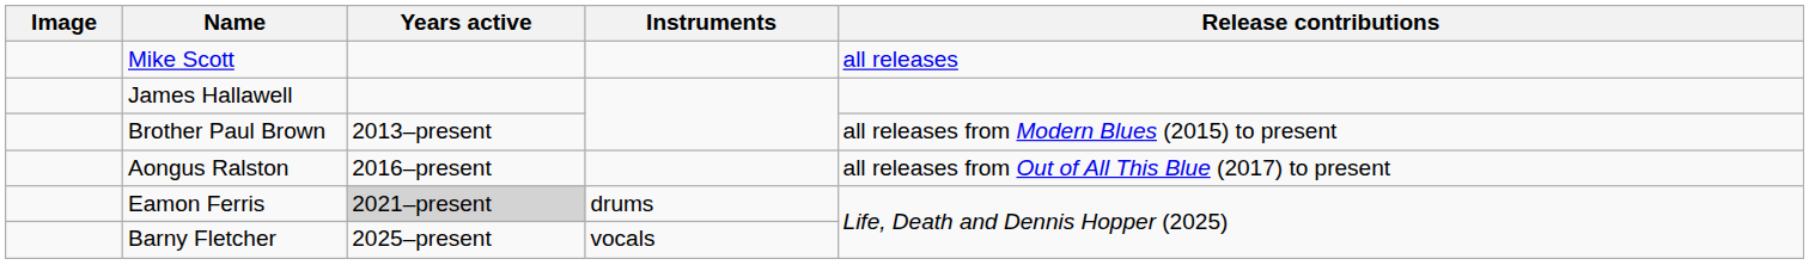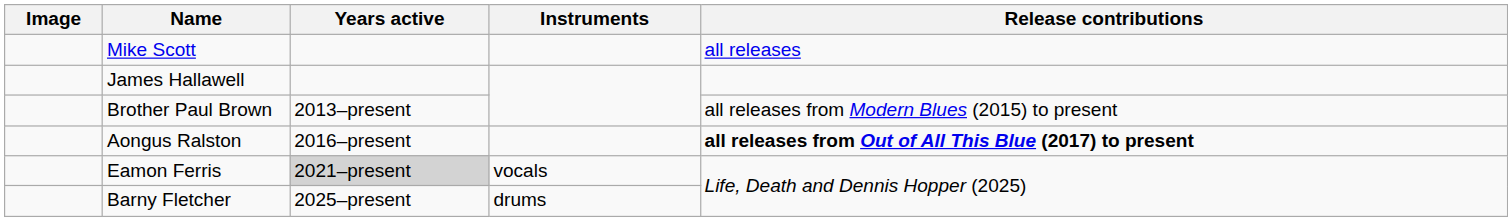 <table class="wikitable" width="100%" border="1">
 <tr>
 <th width="75">Image</th>
 <th width="150">Name</th>
 <th width="160">Years active</th>
 <th width="170">Instruments</th>
 <th>Release contributions</th>
 </tr>
 <tr>
 <td></td>
 <td><a href='#'>Mike Scott</a></td>
 <td></td>
 <td></td>
 <td><a href='#'>all releases</a></td>
 </tr>
 <tr>
 <td></td>
 <td>James Hallawell</td>
 <td></td>
 <td rowspan="2"></td>
 <td></td>
 </tr>
 <tr>
 <td></td>
 <td>Brother Paul Brown</td>
 <td>2013–present</td>
 <td>all releases from <em><a href='#'>Modern Blues</a></em> (2015) to present</td>
 </tr>
 <tr>
 <td></td>
 <td>Aongus Ralston</td>
 <td>2016–present</td>
 <td></td>
-<td>all releases from <em><a href='#'>Out of All This Blue</a></em> (2017) to present</td>
+<td><strong>all releases from <em><a href='#'>Out of All This Blue</a></em> (2017) to present</strong></td>
 </tr>
 <tr>
 <td></td>
 <td>Eamon Ferris</td>
 <td style="background: lightgrey;">2021–present</td>
-<td>drums</td>
+<td>vocals</td>
 <td rowspan="2"><em>Life, Death and Dennis Hopper</em> (2025)</td>
 </tr>
 <tr>
 <td></td>
 <td>Barny Fletcher</td>
 <td>2025–present</td>
-<td>vocals</td>
+<td>drums</td>
 </tr>
 </table>
